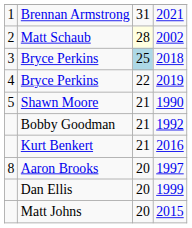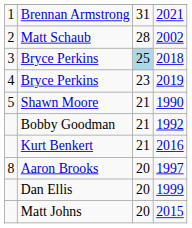 <table class="wikitable">
 <tr>
 </tr>
 <tr>
 <td>1</td>
 <td><a href='#'>Brennan Armstrong</a></td>
 <td>31</td>
 <td><a href='#'>2021</a></td>
 </tr>
 <tr>
 <td>2</td>
 <td><a href='#'>Matt Schaub</a></td>
-<td style="background: lightyellow;">28</td>
+<td>28</td>
 <td><a href='#'>2002</a></td>
 </tr>
 <tr>
 <td>3</td>
 <td><a href='#'>Bryce Perkins</a></td>
 <td style="background: lightblue;">25</td>
 <td><a href='#'>2018</a></td>
 </tr>
 <tr>
 <td>4</td>
 <td><a href='#'>Bryce Perkins</a></td>
-<td>22</td>
+<td>23</td>
 <td><a href='#'>2019</a></td>
 </tr>
 <tr>
 <td>5</td>
 <td><a href='#'>Shawn Moore</a></td>
 <td>21</td>
 <td><a href='#'>1990</a></td>
 </tr>
 <tr>
 <td></td>
 <td>Bobby Goodman</td>
 <td>21</td>
 <td><a href='#'>1992</a></td>
 </tr>
 <tr>
 <td></td>
 <td><a href='#'>Kurt Benkert</a></td>
 <td>21</td>
 <td><a href='#'>2016</a></td>
 </tr>
 <tr>
 <td>8</td>
 <td><a href='#'>Aaron Brooks</a></td>
 <td>20</td>
 <td><a href='#'>1997</a></td>
 </tr>
 <tr>
 <td></td>
 <td>Dan Ellis</td>
 <td>20</td>
 <td><a href='#'>1999</a></td>
 </tr>
 <tr>
 <td></td>
 <td>Matt Johns</td>
 <td>20</td>
 <td><a href='#'>2015</a></td>
 </tr>
 </table>
